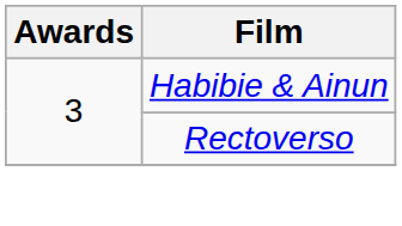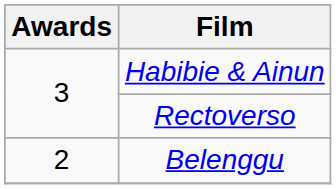 <table class="wikitable">
 <tr>
 <th>Awards</th>
 <th>Film</th>
 </tr>
 <tr>
 <td style="text-align:center" rowspan= "2">3</td>
 <td style="text-align:center"><em><a href='#'>Habibie & Ainun</a></em></td>
 </tr>
 <tr>
 <td style="text-align:center"><em><a href='#'>Rectoverso</a></em></td>
 </tr>
 <tr>
+<td style="text-align:center">2</td>
+<td style="text-align:center"><em><a href='#'>Belenggu</a></em></td>
+</tr>
+<tr>
 </tr>
 </table>
